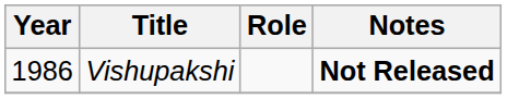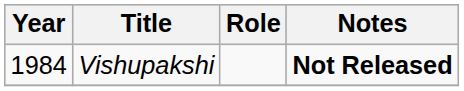 <table class="wikitable sortable">
 <tr>
 <th>Year</th>
 <th>Title</th>
 <th>Role</th>
 <th class="unsortable">Notes</th>
 </tr>
 <tr>
-<td>1986</td>
+<td>1984</td>
 <td><em>Vishupakshi</em></td>
 <td></td>
 <td><strong>Not Released</strong></td>
 </tr>
 <tr>
 </tr>
 </table>
